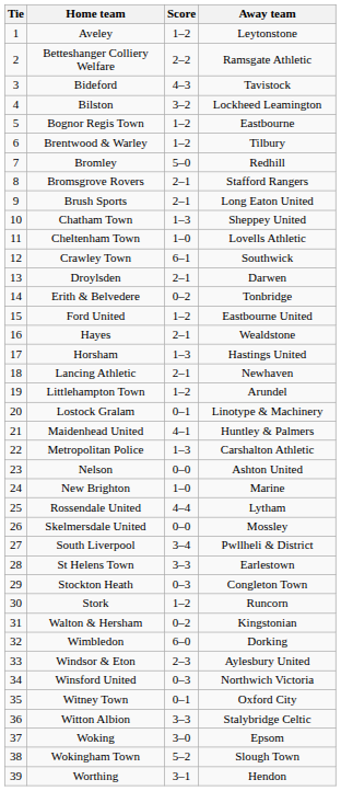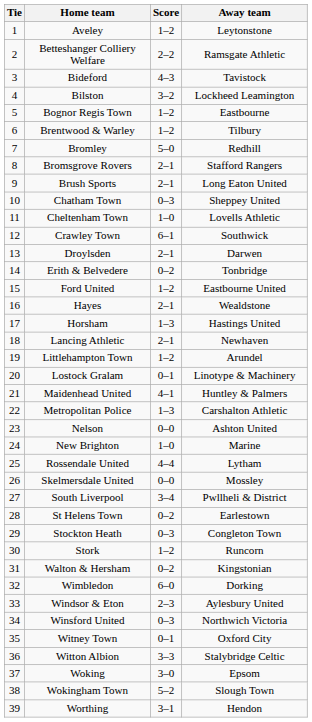 <table class="wikitable" style="text-align:center;">
 <tr>
 <th width=20>Tie</th>
 <th width=175>Home team</th>
 <th width=20>Score</th>
 <th width=175>Away team</th>
 </tr>
 <tr>
 <td>1</td>
 <td>Aveley</td>
 <td>1–2</td>
 <td>Leytonstone</td>
 </tr>
 <tr>
 <td>2</td>
 <td>Betteshanger Colliery Welfare</td>
 <td>2–2</td>
 <td>Ramsgate Athletic</td>
 </tr>
 <tr>
 <td>3</td>
 <td>Bideford</td>
 <td>4–3</td>
 <td>Tavistock</td>
 </tr>
 <tr>
 <td>4</td>
 <td>Bilston</td>
 <td>3–2</td>
 <td>Lockheed Leamington</td>
 </tr>
 <tr>
 <td>5</td>
 <td>Bognor Regis Town</td>
 <td>1–2</td>
 <td>Eastbourne</td>
 </tr>
 <tr>
 <td>6</td>
 <td>Brentwood & Warley</td>
 <td>1–2</td>
 <td>Tilbury</td>
 </tr>
 <tr>
 <td>7</td>
 <td>Bromley</td>
 <td>5–0</td>
 <td>Redhill</td>
 </tr>
 <tr>
 <td>8</td>
 <td>Bromsgrove Rovers</td>
 <td>2–1</td>
 <td>Stafford Rangers</td>
 </tr>
 <tr>
 <td>9</td>
 <td>Brush Sports</td>
 <td>2–1</td>
 <td>Long Eaton United</td>
 </tr>
 <tr>
 <td>10</td>
 <td>Chatham Town</td>
-<td>1–3</td>
+<td>0–3</td>
 <td>Sheppey United</td>
 </tr>
 <tr>
 <td>11</td>
 <td>Cheltenham Town</td>
 <td>1–0</td>
 <td>Lovells Athletic</td>
 </tr>
 <tr>
 <td>12</td>
 <td>Crawley Town</td>
 <td>6–1</td>
 <td>Southwick</td>
 </tr>
 <tr>
 <td>13</td>
 <td>Droylsden</td>
 <td>2–1</td>
 <td>Darwen</td>
 </tr>
 <tr>
 <td>14</td>
 <td>Erith & Belvedere</td>
 <td>0–2</td>
 <td>Tonbridge</td>
 </tr>
 <tr>
 <td>15</td>
 <td>Ford United</td>
 <td>1–2</td>
 <td>Eastbourne United</td>
 </tr>
 <tr>
 <td>16</td>
 <td>Hayes</td>
 <td>2–1</td>
 <td>Wealdstone</td>
 </tr>
 <tr>
 <td>17</td>
 <td>Horsham</td>
 <td>1–3</td>
 <td>Hastings United</td>
 </tr>
 <tr>
 <td>18</td>
 <td>Lancing Athletic</td>
 <td>2–1</td>
 <td>Newhaven</td>
 </tr>
 <tr>
 <td>19</td>
 <td>Littlehampton Town</td>
 <td>1–2</td>
 <td>Arundel</td>
 </tr>
 <tr>
 <td>20</td>
 <td>Lostock Gralam</td>
 <td>0–1</td>
 <td>Linotype & Machinery</td>
 </tr>
 <tr>
 <td>21</td>
 <td>Maidenhead United</td>
 <td>4–1</td>
 <td>Huntley & Palmers</td>
 </tr>
 <tr>
 <td>22</td>
 <td>Metropolitan Police</td>
 <td>1–3</td>
 <td>Carshalton Athletic</td>
 </tr>
 <tr>
 <td>23</td>
 <td>Nelson</td>
 <td>0–0</td>
 <td>Ashton United</td>
 </tr>
 <tr>
 <td>24</td>
 <td>New Brighton</td>
 <td>1–0</td>
 <td>Marine</td>
 </tr>
 <tr>
 <td>25</td>
 <td>Rossendale United</td>
 <td>4–4</td>
 <td>Lytham</td>
 </tr>
 <tr>
 <td>26</td>
 <td>Skelmersdale United</td>
 <td>0–0</td>
 <td>Mossley</td>
 </tr>
 <tr>
 <td>27</td>
 <td>South Liverpool</td>
 <td>3–4</td>
 <td>Pwllheli & District</td>
 </tr>
 <tr>
 <td>28</td>
 <td>St Helens Town</td>
-<td>3–3</td>
+<td>0–2</td>
 <td>Earlestown</td>
 </tr>
 <tr>
 <td>29</td>
 <td>Stockton Heath</td>
 <td>0–3</td>
 <td>Congleton Town</td>
 </tr>
 <tr>
 <td>30</td>
 <td>Stork</td>
 <td>1–2</td>
 <td>Runcorn</td>
 </tr>
 <tr>
 <td>31</td>
 <td>Walton & Hersham</td>
 <td>0–2</td>
 <td>Kingstonian</td>
 </tr>
 <tr>
 <td>32</td>
 <td>Wimbledon</td>
 <td>6–0</td>
 <td>Dorking</td>
 </tr>
 <tr>
 <td>33</td>
 <td>Windsor & Eton</td>
 <td>2–3</td>
 <td>Aylesbury United</td>
 </tr>
 <tr>
 <td>34</td>
 <td>Winsford United</td>
 <td>0–3</td>
 <td>Northwich Victoria</td>
 </tr>
 <tr>
 <td>35</td>
 <td>Witney Town</td>
 <td>0–1</td>
 <td>Oxford City</td>
 </tr>
 <tr>
 <td>36</td>
 <td>Witton Albion</td>
 <td>3–3</td>
 <td>Stalybridge Celtic</td>
 </tr>
 <tr>
 <td>37</td>
 <td>Woking</td>
 <td>3–0</td>
 <td>Epsom</td>
 </tr>
 <tr>
 <td>38</td>
 <td>Wokingham Town</td>
 <td>5–2</td>
 <td>Slough Town</td>
 </tr>
 <tr>
 <td>39</td>
 <td>Worthing</td>
 <td>3–1</td>
 <td>Hendon</td>
 </tr>
 </table>
